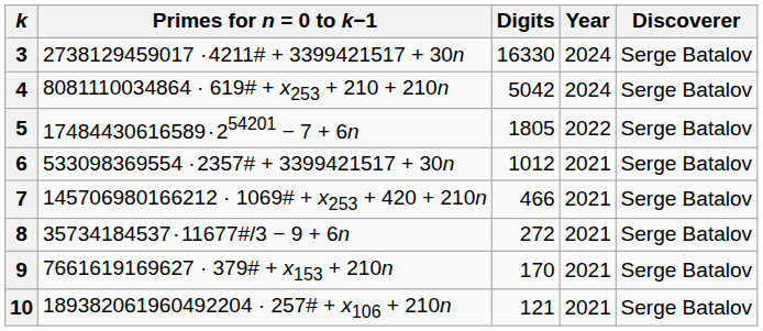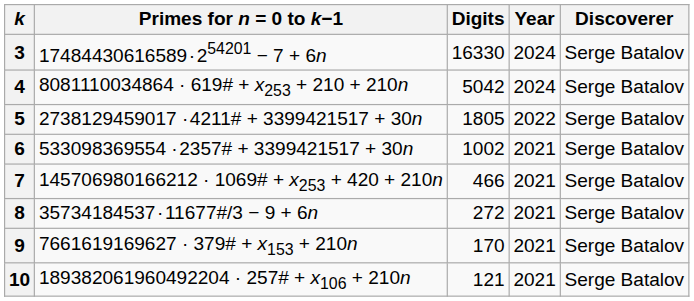 <table class="wikitable">
 <tr>
 <th><em>k</em></th>
 <th>Primes for <em>n</em> = 0 to <em>k</em>−1</th>
 <th>Digits</th>
 <th>Year</th>
 <th>Discoverer</th>
 </tr>
 <tr>
 <th>3</th>
-<td>2738129459017 · 4211# + 3399421517 + 30<em>n</em></td>
+<td>17484430616589 · 2<sup>54201</sup> − 7 + 6<em>n</em></td>
 <td align="right">16330</td>
 <td>2024</td>
 <td>Serge Batalov</td>
 </tr>
 <tr>
 <th>4</th>
 <td>8081110034864 · 619# + <em>x</em><sub>253</sub> + 210 + 210<em>n</em></td>
 <td align="right">5042</td>
 <td>2024</td>
 <td>Serge Batalov</td>
 </tr>
 <tr>
 <th>5</th>
-<td>17484430616589 · 2<sup>54201</sup> − 7 + 6<em>n</em></td>
+<td>2738129459017 · 4211# + 3399421517 + 30<em>n</em></td>
 <td align="right">1805</td>
 <td>2022</td>
 <td>Serge Batalov</td>
 </tr>
 <tr>
 <th>6</th>
 <td>533098369554 · 2357# + 3399421517 + 30<em>n</em></td>
-<td align="right">1012</td>
+<td align="right">1002</td>
 <td>2021</td>
 <td>Serge Batalov</td>
 </tr>
 <tr>
 <th>7</th>
 <td>145706980166212 · 1069# + <em>x</em><sub>253</sub> + 420 + 210<em>n</em></td>
 <td align="right">466</td>
 <td>2021</td>
 <td>Serge Batalov</td>
 </tr>
 <tr>
 <th>8</th>
 <td>35734184537 · 11677#/3 − 9 + 6<em>n</em></td>
 <td align="right">272</td>
 <td>2021</td>
 <td>Serge Batalov</td>
 </tr>
 <tr>
 <th>9</th>
 <td>7661619169627 · 379# + <em>x</em><sub>153</sub> + 210<em>n</em></td>
 <td align="right">170</td>
 <td>2021</td>
 <td>Serge Batalov</td>
 </tr>
 <tr>
 <th>10</th>
 <td>189382061960492204 · 257# + <em>x</em><sub>106</sub> + 210<em>n</em></td>
 <td align="right">121</td>
 <td>2021</td>
 <td>Serge Batalov</td>
 </tr>
 </table>
